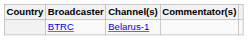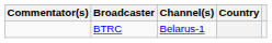 <table class="wikitable sortable plainrowheaders">
 <tr>
-<th scope="col">Country</th>
+<th scope="col">Commentator(s)</th>
 <th scope="col">Broadcaster</th>
 <th scope="col">Channel(s)</th>
-<th scope="col">Commentator(s)</th>
+<th scope="col">Country</th>
 <th scope="col"></th>
 </tr>
 <tr>
-<th scope="row"></th>
+<td></td>
 <td><a href='#'>BTRC</a></td>
 <td><a href='#'>Belarus-1</a></td>
-<td></td>
+<th scope="row"></th>
 <td></td>
 </tr>
 </table>
